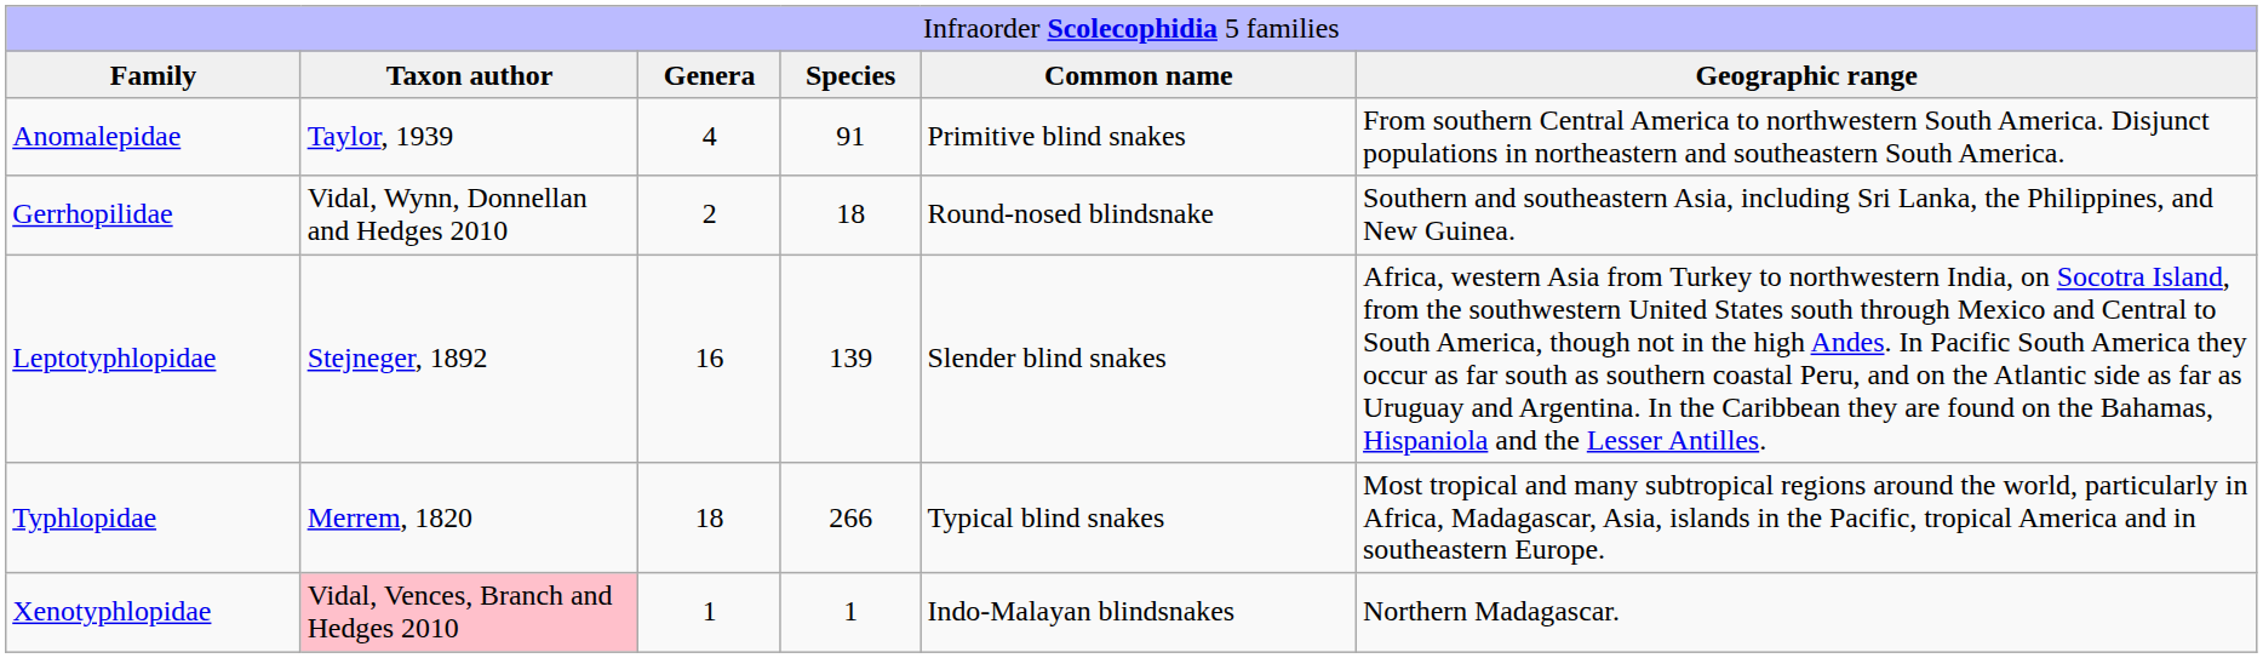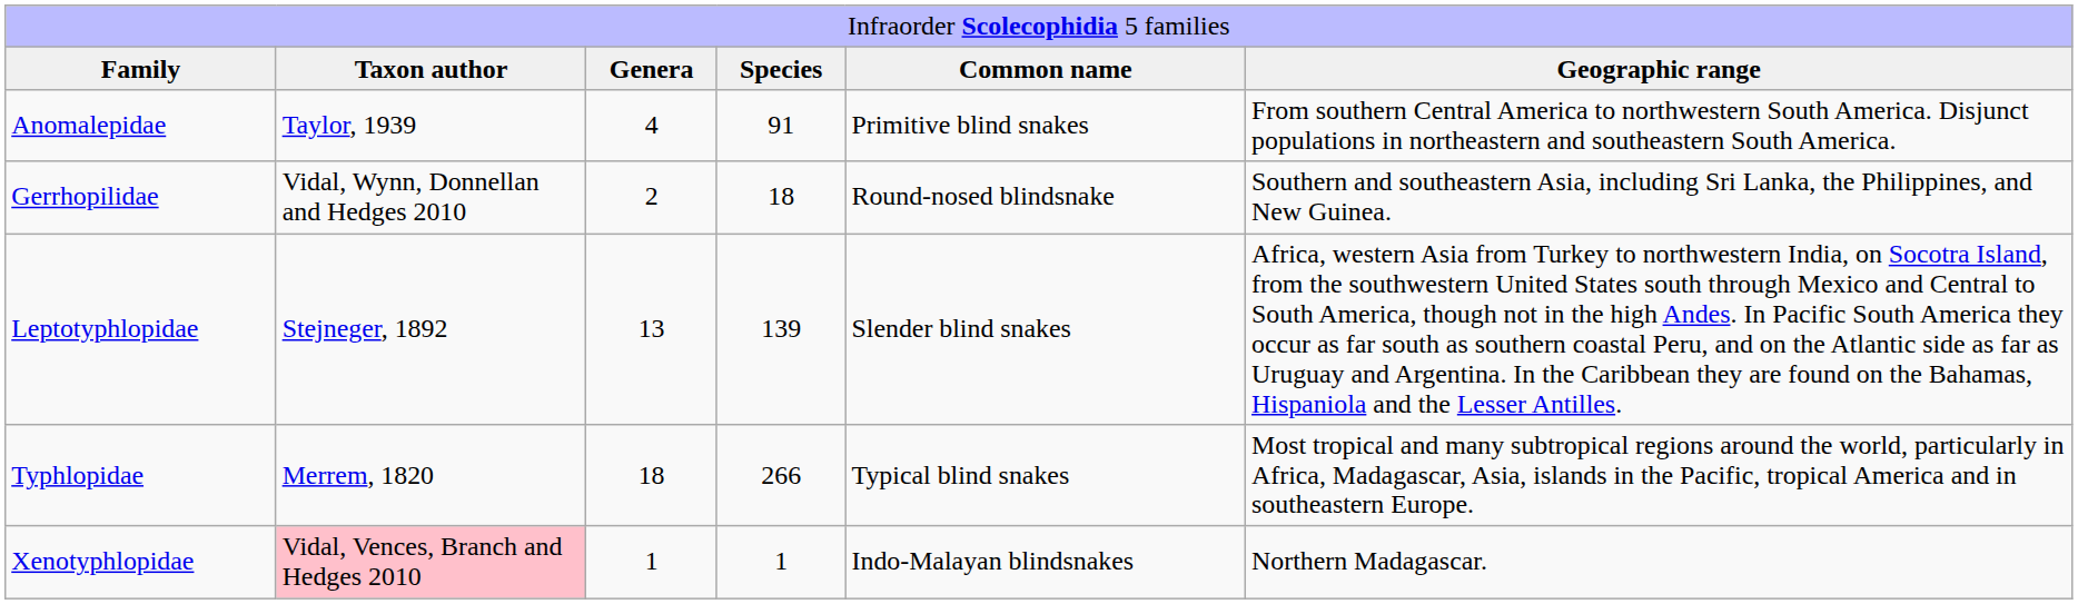 <table class="wikitable">
 <tr>
 <td colspan="100%" style="text-align:center; background:#bbf;">Infraorder <strong><a href='#'>Scolecophidia</a></strong> 5 families</td>
 </tr>
 <tr>
 <th style="background:#f0f0f0;">Family</th>
 <th style="background:#f0f0f0;">Taxon author</th>
 <th style="background:#f0f0f0;">Genera</th>
 <th style="background:#f0f0f0;">Species</th>
 <th style="background:#f0f0f0;">Common name</th>
 <th style="background:#f0f0f0;">Geographic range</th>
 </tr>
 <tr>
 <td><a href='#'>Anomalepidae</a></td>
 <td><a href='#'>Taylor</a>, 1939</td>
 <td style="text-align:center;">4</td>
 <td style="text-align:center;">91</td>
 <td>Primitive blind snakes</td>
 <td style="width:40%">From southern Central America to northwestern South America. Disjunct populations in northeastern and southeastern South America.</td>
 </tr>
 <tr>
 <td><a href='#'>Gerrhopilidae</a></td>
 <td style="width:15%">Vidal, Wynn, Donnellan and Hedges 2010</td>
 <td style="text-align:center;">2</td>
 <td style="text-align:center;">18</td>
 <td>Round-nosed blindsnake</td>
 <td>Southern and southeastern Asia, including Sri Lanka, the Philippines, and New Guinea.</td>
 </tr>
 <tr>
 <td><a href='#'>Leptotyphlopidae</a></td>
 <td><a href='#'>Stejneger</a>, 1892</td>
-<td style="text-align:center;">16</td>
+<td style="text-align:center;">13</td>
 <td style="text-align:center;">139</td>
 <td>Slender blind snakes</td>
 <td>Africa, western Asia from Turkey to northwestern India, on <a href='#'>Socotra Island</a>, from the southwestern United States south through Mexico and Central to South America, though not in the high <a href='#'>Andes</a>. In Pacific South America they occur as far south as southern coastal Peru, and on the Atlantic side as far as Uruguay and Argentina. In the Caribbean they are found on the Bahamas, <a href='#'>Hispaniola</a> and the <a href='#'>Lesser Antilles</a>.</td>
 </tr>
 <tr>
 <td><a href='#'>Typhlopidae</a></td>
 <td><a href='#'>Merrem</a>, 1820</td>
 <td style="text-align:center;">18</td>
 <td style="text-align:center;">266</td>
 <td>Typical blind snakes</td>
 <td>Most tropical and many subtropical regions around the world, particularly in Africa, Madagascar, Asia, islands in the Pacific, tropical America and in southeastern Europe.</td>
 </tr>
 <tr>
 <td><a href='#'>Xenotyphlopidae</a></td>
 <td style="background: pink;">Vidal, Vences, Branch and Hedges 2010</td>
 <td style="text-align:center;">1</td>
 <td style="text-align:center;">1</td>
 <td>Indo-Malayan blindsnakes</td>
 <td>Northern Madagascar.</td>
 </tr>
 </table>
